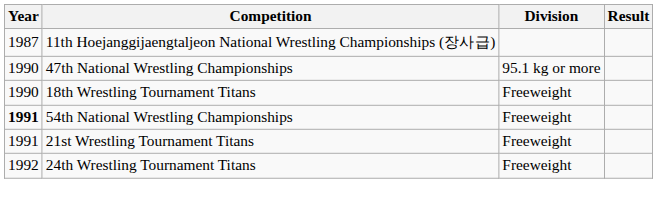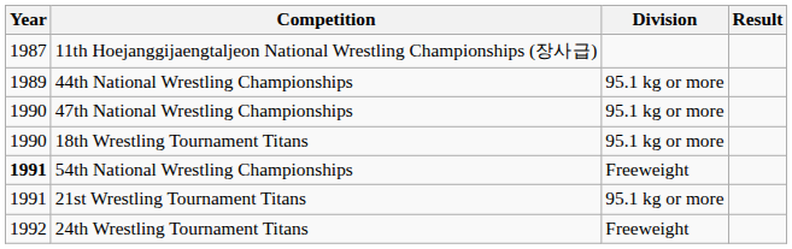 <table class="wikitable">
 <tr>
 <th>Year</th>
 <th>Competition</th>
 <th>Division</th>
 <th>Result</th>
 </tr>
 <tr>
 <td>1987</td>
 <td>11th Hoejanggijaengtaljeon National Wrestling Championships (장사급)</td>
 <td></td>
 <td></td>
 </tr>
 <tr>
+<td>1989</td>
+<td>44th National Wrestling Championships</td>
+<td>95.1 kg or more</td>
+<td></td>
+</tr>
+<tr>
 <td>1990</td>
 <td>47th National Wrestling Championships</td>
 <td>95.1 kg or more</td>
 <td></td>
 </tr>
 <tr>
 <td>1990</td>
 <td>18th Wrestling Tournament Titans</td>
-<td>Freeweight</td>
+<td>95.1 kg or more</td>
 <td></td>
 </tr>
 <tr>
 <td><strong>1991</strong></td>
 <td>54th National Wrestling Championships</td>
 <td>Freeweight</td>
 <td></td>
 </tr>
 <tr>
 <td>1991</td>
 <td>21st Wrestling Tournament Titans</td>
-<td>Freeweight</td>
+<td>95.1 kg or more</td>
 <td></td>
 </tr>
 <tr>
 <td>1992</td>
 <td>24th Wrestling Tournament Titans</td>
 <td>Freeweight</td>
 <td></td>
 </tr>
 </table>
